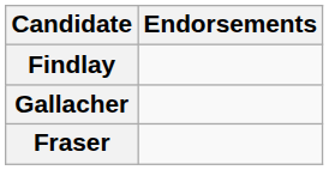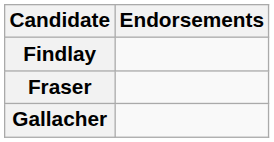 <table class="floatright plainrowheaders wikitable">
 <tr>
 <th scope="col">Candidate</th>
 <th scope="col">Endorsements</th>
 </tr>
 <tr>
 <th scope="row">Findlay</th>
 <td></td>
 </tr>
 <tr>
+<th scope="row">Fraser</th>
+<td></td>
+</tr>
+<tr>
 <th scope="row">Gallacher</th>
 <td></td>
 </tr>
-<tr>
-<th scope="row">Fraser</th>
-<td></td>
-</tr>
 </table>
